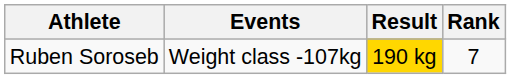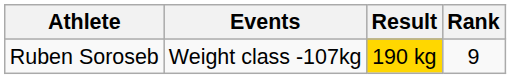 <table class="wikitable" style="font-size:90%">
 <tr align="center">
 <th>Athlete</th>
 <th>Events</th>
 <th>Result</th>
 <th>Rank</th>
 </tr>
 <tr align="center">
 <td align="left">Ruben Soroseb</td>
 <td align="left">Weight class -107kg</td>
 <td style="background: gold;">190 kg</td>
-<td>7</td>
+<td>9</td>
 </tr>
 </table>
